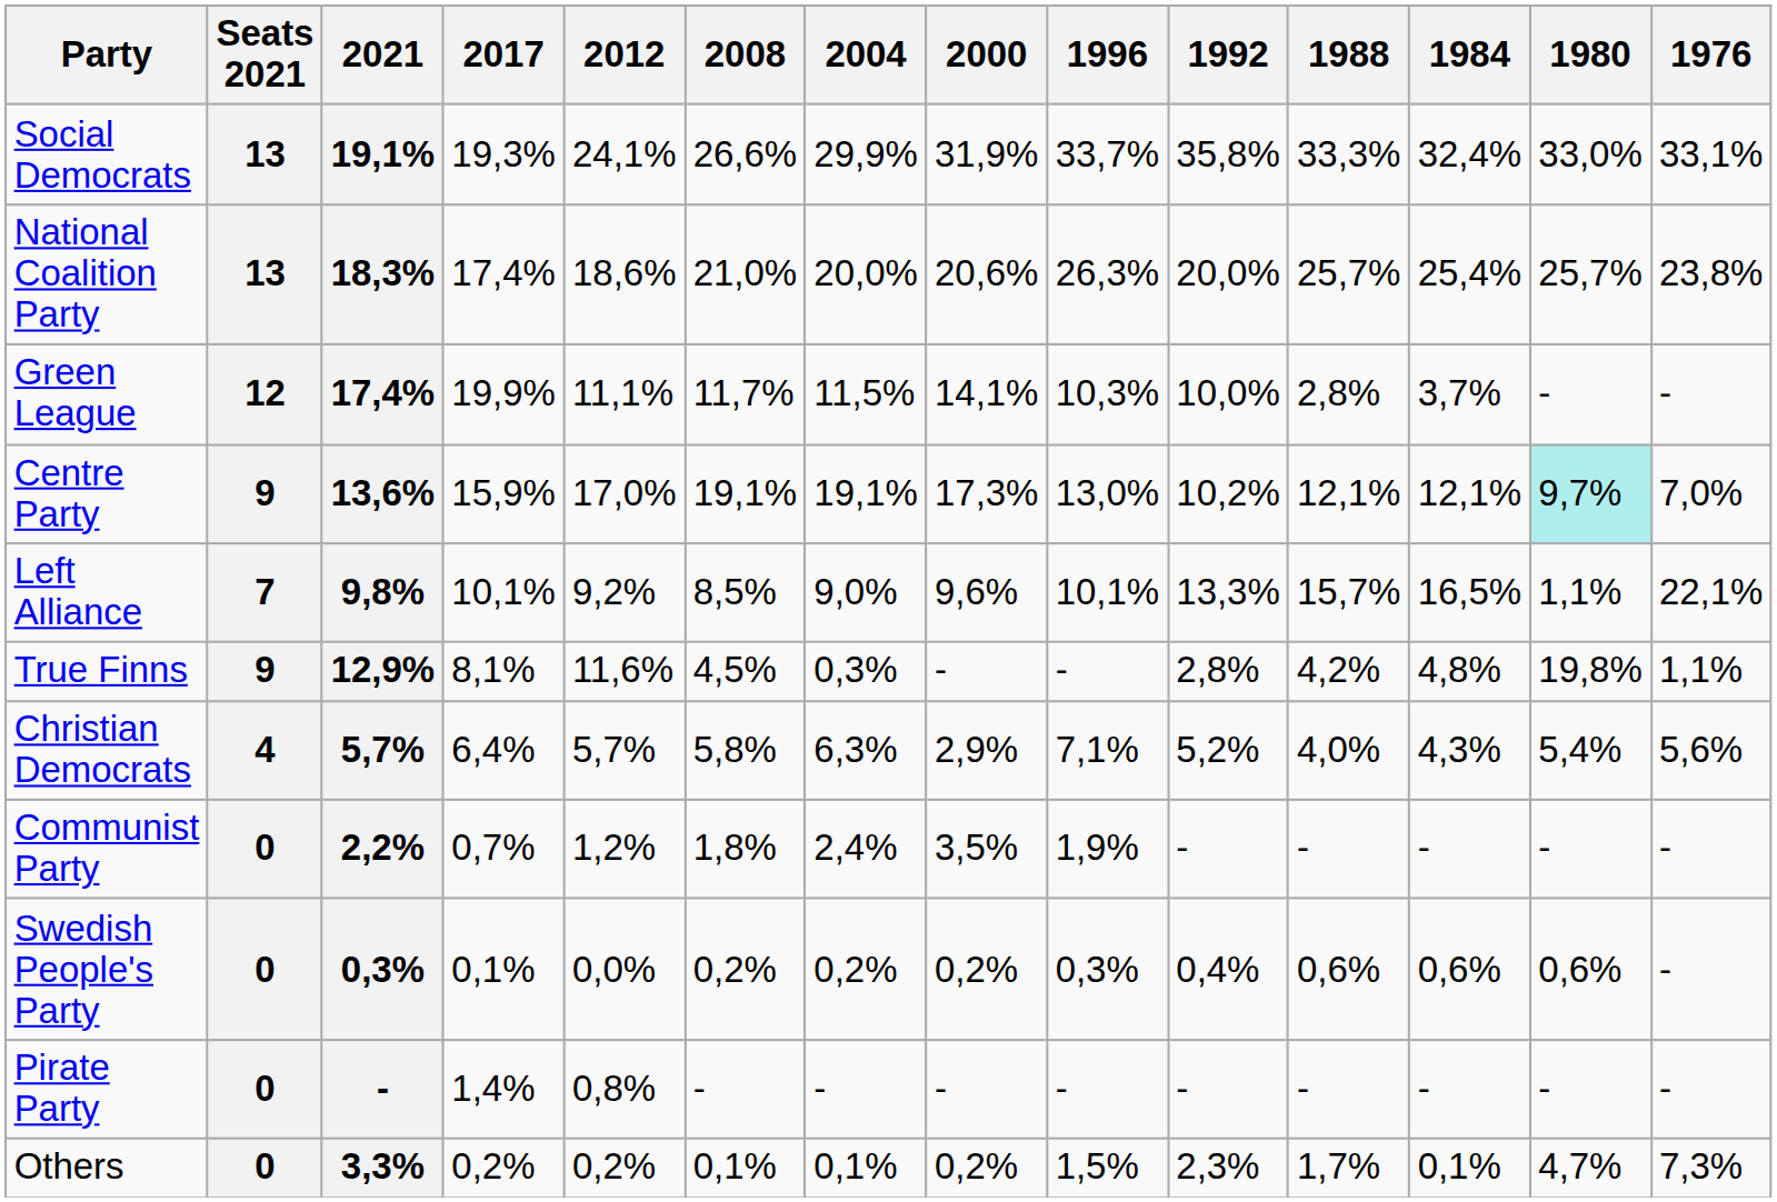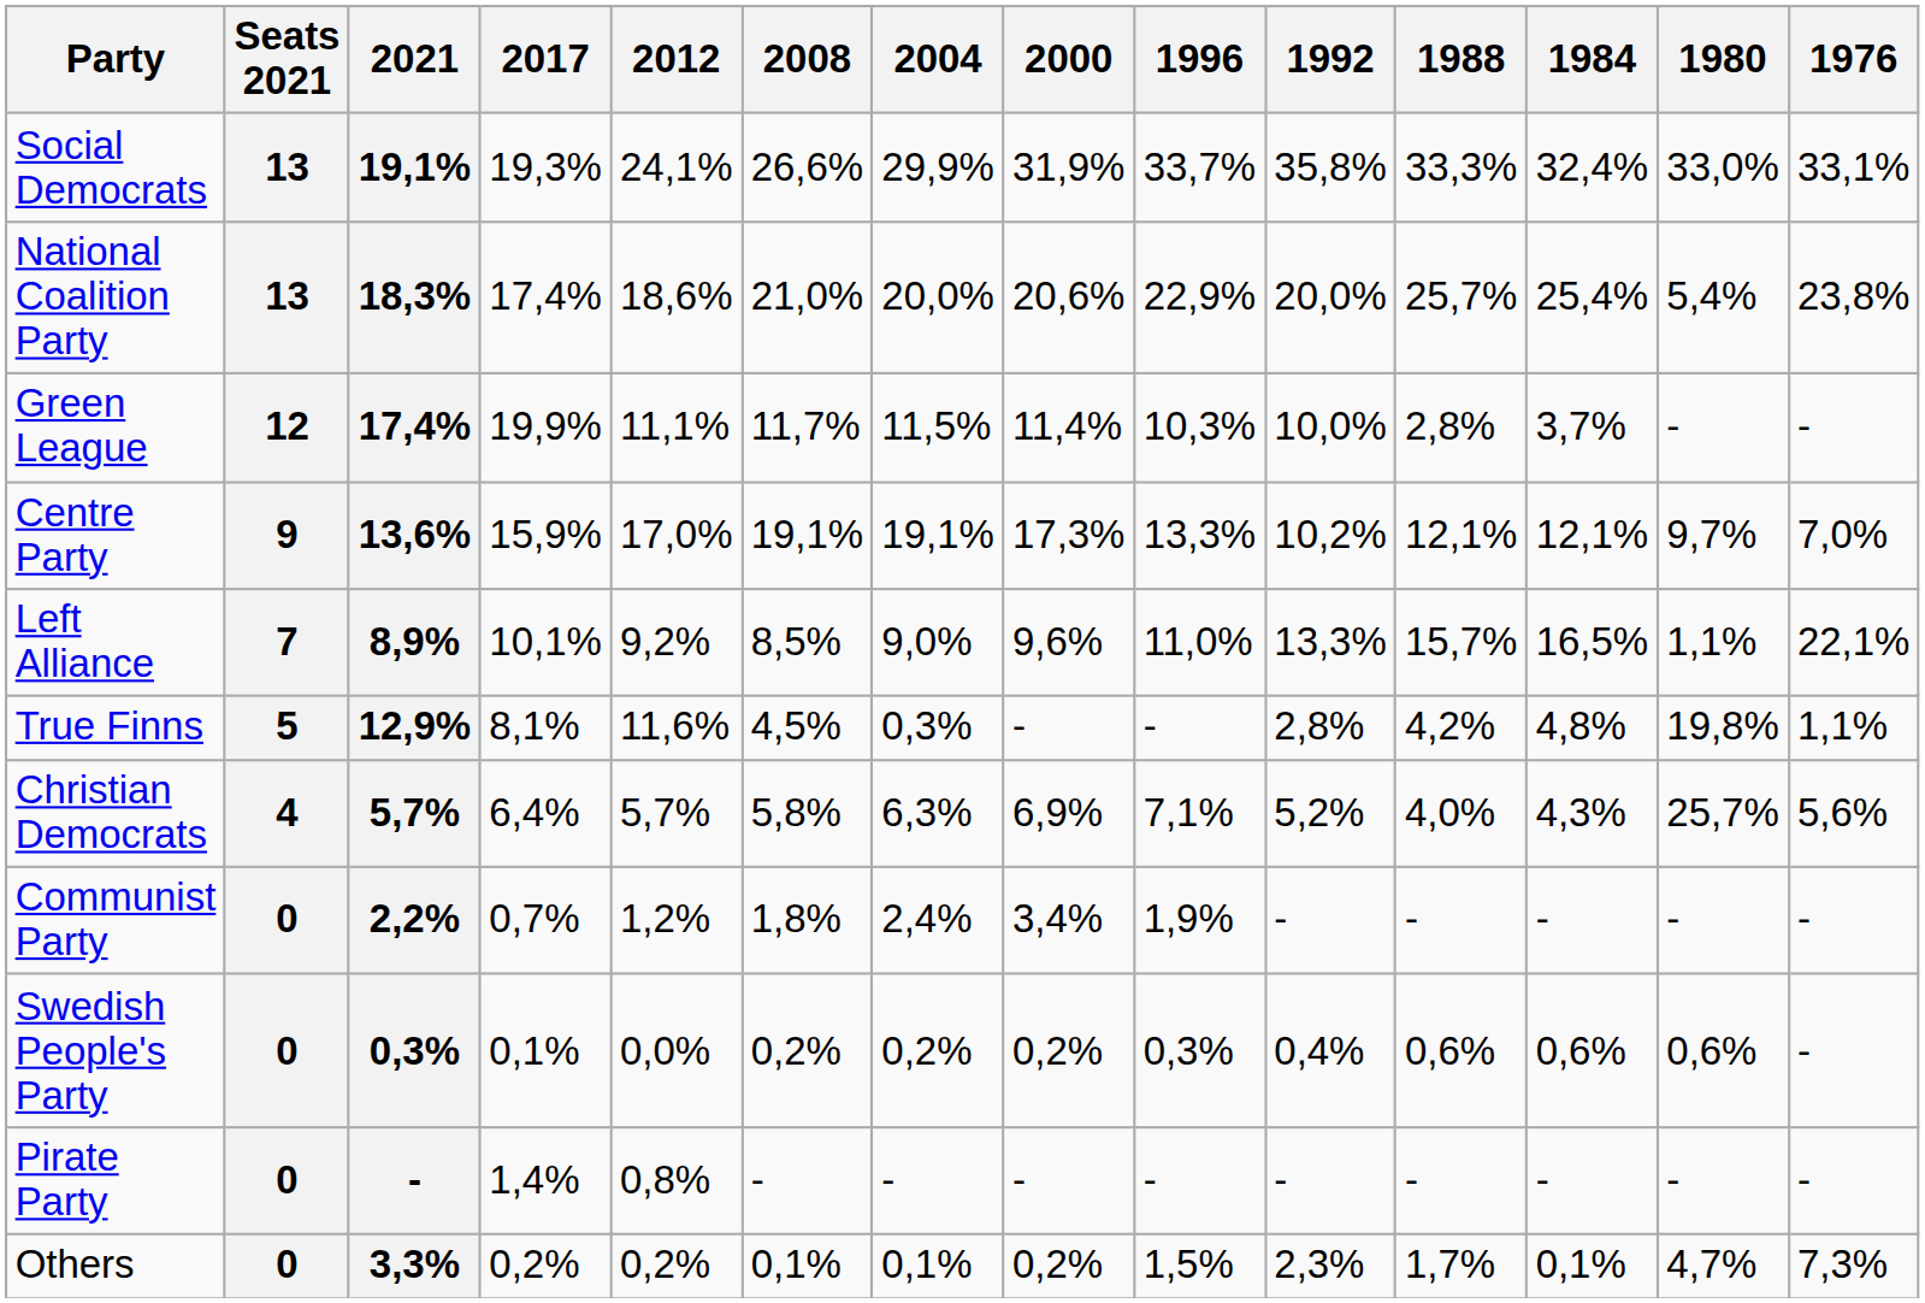 <table class="wikitable sortable">
 <tr>
 <th>Party</th>
 <th>Seats 2021</th>
 <th>2021</th>
 <th>2017</th>
 <th>2012</th>
 <th>2008</th>
 <th>2004</th>
 <th>2000</th>
 <th>1996</th>
 <th>1992</th>
 <th>1988</th>
 <th>1984</th>
 <th>1980</th>
 <th>1976</th>
 </tr>
 <tr>
 <td><a href='#'>Social Democrats</a></td>
 <th>13</th>
 <th>19,1%</th>
 <td>19,3%</td>
 <td>24,1%</td>
 <td>26,6%</td>
 <td>29,9%</td>
 <td>31,9%</td>
 <td>33,7%</td>
 <td>35,8%</td>
 <td>33,3%</td>
 <td>32,4%</td>
 <td>33,0%</td>
 <td>33,1%</td>
 </tr>
 <tr>
 <td><a href='#'>National Coalition Party</a></td>
 <th>13</th>
 <th>18,3%</th>
 <td>17,4%</td>
 <td>18,6%</td>
 <td>21,0%</td>
 <td>20,0%</td>
 <td>20,6%</td>
-<td>26,3%</td>
+<td>22,9%</td>
 <td>20,0%</td>
 <td>25,7%</td>
 <td>25,4%</td>
-<td>25,7%</td>
+<td>5,4%</td>
 <td>23,8%</td>
 </tr>
 <tr>
 <td><a href='#'>Green League</a></td>
 <th>12</th>
 <th>17,4%</th>
 <td>19,9%</td>
 <td>11,1%</td>
 <td>11,7%</td>
 <td>11,5%</td>
-<td>14,1%</td>
+<td>11,4%</td>
 <td>10,3%</td>
 <td>10,0%</td>
 <td>2,8%</td>
 <td>3,7%</td>
 <td>-</td>
 <td>-</td>
 </tr>
 <tr>
 <td><a href='#'>Centre Party</a></td>
 <th>9</th>
 <th>13,6%</th>
 <td>15,9%</td>
 <td>17,0%</td>
 <td>19,1%</td>
 <td>19,1%</td>
 <td>17,3%</td>
-<td>13,0%</td>
+<td>13,3%</td>
 <td>10,2%</td>
 <td>12,1%</td>
 <td>12,1%</td>
-<td style="background: paleturquoise;">9,7%</td>
+<td>9,7%</td>
 <td>7,0%</td>
 </tr>
 <tr>
 <td><a href='#'>Left Alliance</a></td>
 <th>7</th>
-<th>9,8%</th>
+<th>8,9%</th>
 <td>10,1%</td>
 <td>9,2%</td>
 <td>8,5%</td>
 <td>9,0%</td>
 <td>9,6%</td>
-<td>10,1%</td>
+<td>11,0%</td>
 <td>13,3%</td>
 <td>15,7%</td>
 <td>16,5%</td>
 <td>1,1%</td>
 <td>22,1%</td>
 </tr>
 <tr>
 <td><a href='#'>True Finns</a></td>
-<th>9</th>
+<th>5</th>
 <th>12,9%</th>
 <td>8,1%</td>
 <td>11,6%</td>
 <td>4,5%</td>
 <td>0,3%</td>
 <td>-</td>
 <td>-</td>
 <td>2,8%</td>
 <td>4,2%</td>
 <td>4,8%</td>
 <td>19,8%</td>
 <td>1,1%</td>
 </tr>
 <tr>
 <td><a href='#'>Christian Democrats</a></td>
 <th>4</th>
 <th>5,7%</th>
 <td>6,4%</td>
 <td>5,7%</td>
 <td>5,8%</td>
 <td>6,3%</td>
-<td>2,9%</td>
+<td>6,9%</td>
 <td>7,1%</td>
 <td>5,2%</td>
 <td>4,0%</td>
 <td>4,3%</td>
-<td>5,4%</td>
+<td>25,7%</td>
 <td>5,6%</td>
 </tr>
 <tr>
 <td><a href='#'>Communist Party</a></td>
 <th>0</th>
 <th>2,2%</th>
 <td>0,7%</td>
 <td>1,2%</td>
 <td>1,8%</td>
 <td>2,4%</td>
-<td>3,5%</td>
+<td>3,4%</td>
 <td>1,9%</td>
 <td>-</td>
 <td>-</td>
 <td>-</td>
 <td>-</td>
 <td>-</td>
 </tr>
 <tr>
 <td><a href='#'>Swedish People's Party</a></td>
 <th>0</th>
 <th>0,3%</th>
 <td>0,1%</td>
 <td>0,0%</td>
 <td>0,2%</td>
 <td>0,2%</td>
 <td>0,2%</td>
 <td>0,3%</td>
 <td>0,4%</td>
 <td>0,6%</td>
 <td>0,6%</td>
 <td>0,6%</td>
 <td>-</td>
 </tr>
 <tr>
 <td><a href='#'>Pirate Party</a></td>
 <th>0</th>
 <th>-</th>
 <td>1,4%</td>
 <td>0,8%</td>
 <td>-</td>
 <td>-</td>
 <td>-</td>
 <td>-</td>
 <td>-</td>
 <td>-</td>
 <td>-</td>
 <td>-</td>
 <td>-</td>
 </tr>
 <tr>
 <td>Others</td>
 <th>0</th>
 <th>3,3%</th>
 <td>0,2%</td>
 <td>0,2%</td>
 <td>0,1%</td>
 <td>0,1%</td>
 <td>0,2%</td>
 <td>1,5%</td>
 <td>2,3%</td>
 <td>1,7%</td>
 <td>0,1%</td>
 <td>4,7%</td>
 <td>7,3%</td>
 </tr>
 </table>
